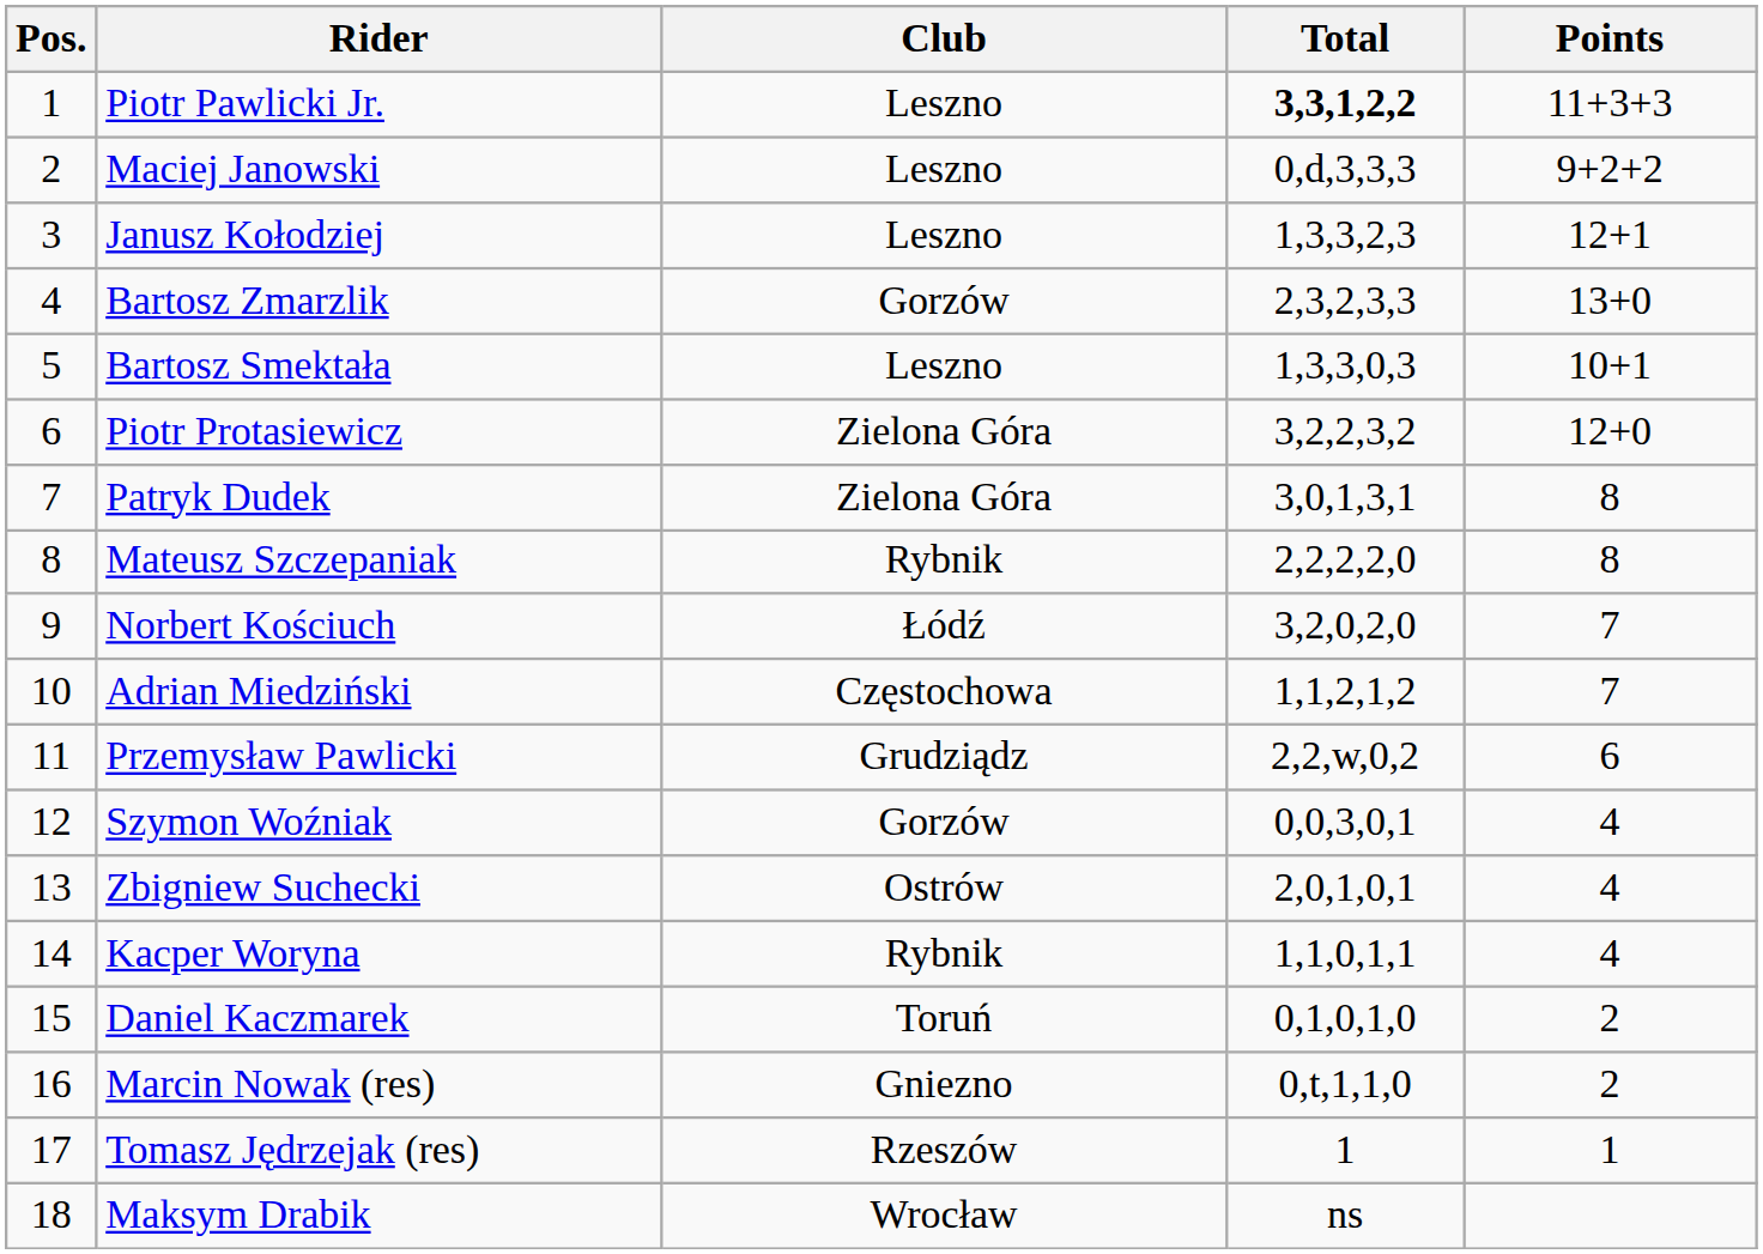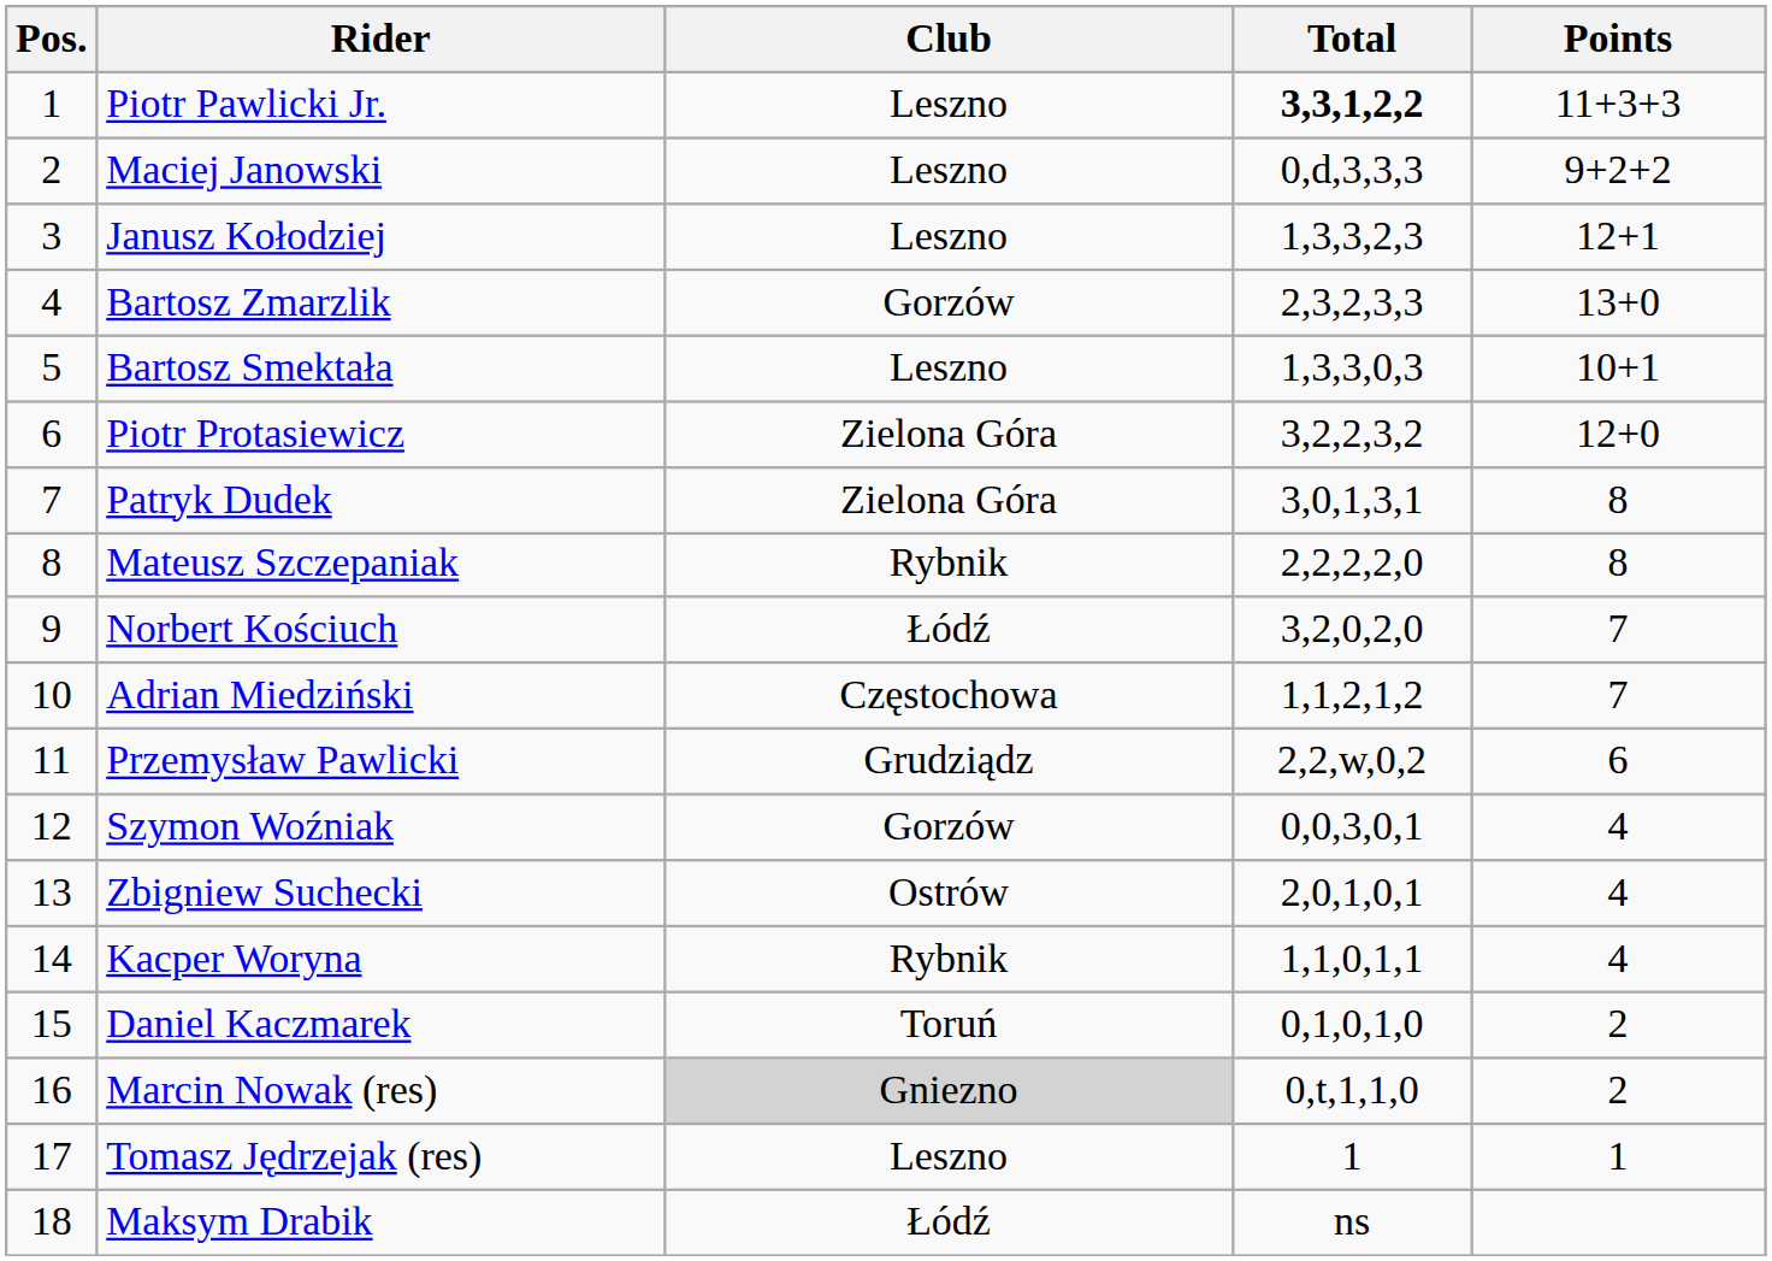 <table class=wikitable style="font-size:93%;">
 <tr>
 <th width=25px>Pos.</th>
 <th width=200px>Rider</th>
 <th width=200px>Club</th>
 <th width=80px>Total</th>
 <th width=100px>Points</th>
 </tr>
 <tr align=center>
 <td>1</td>
 <td align=left><a href='#'>Piotr Pawlicki Jr.</a></td>
 <td>Leszno</td>
 <td><strong>3,3,1,2,2</strong></td>
 <td>11+3+3</td>
 </tr>
 <tr align=center>
 <td>2</td>
 <td align=left><a href='#'>Maciej Janowski</a></td>
 <td>Leszno</td>
 <td>0,d,3,3,3</td>
 <td>9+2+2</td>
 </tr>
 <tr align=center>
 <td>3</td>
 <td align=left><a href='#'>Janusz Kołodziej</a></td>
 <td>Leszno</td>
 <td>1,3,3,2,3</td>
 <td>12+1</td>
 </tr>
 <tr align=center>
 <td>4</td>
 <td align=left><a href='#'>Bartosz Zmarzlik</a></td>
 <td>Gorzów</td>
 <td>2,3,2,3,3</td>
 <td>13+0</td>
 </tr>
 <tr align=center>
 <td>5</td>
 <td align=left><a href='#'>Bartosz Smektała</a></td>
 <td>Leszno</td>
 <td>1,3,3,0,3</td>
 <td>10+1</td>
 </tr>
 <tr align=center>
 <td>6</td>
 <td align=left><a href='#'>Piotr Protasiewicz</a></td>
 <td>Zielona Góra</td>
 <td>3,2,2,3,2</td>
 <td>12+0</td>
 </tr>
 <tr align=center>
 <td>7</td>
 <td align=left><a href='#'>Patryk Dudek</a></td>
 <td>Zielona Góra</td>
 <td>3,0,1,3,1</td>
 <td>8</td>
 </tr>
 <tr align=center>
 <td>8</td>
 <td align=left><a href='#'>Mateusz Szczepaniak</a></td>
 <td>Rybnik</td>
 <td>2,2,2,2,0</td>
 <td>8</td>
 </tr>
 <tr align=center>
 <td>9</td>
 <td align=left><a href='#'>Norbert Kościuch</a></td>
 <td>Łódź</td>
 <td>3,2,0,2,0</td>
 <td>7</td>
 </tr>
 <tr align=center>
 <td>10</td>
 <td align=left><a href='#'>Adrian Miedziński</a></td>
 <td>Częstochowa</td>
 <td>1,1,2,1,2</td>
 <td>7</td>
 </tr>
 <tr align=center>
 <td>11</td>
 <td align=left><a href='#'>Przemysław Pawlicki</a></td>
 <td>Grudziądz</td>
 <td>2,2,w,0,2</td>
 <td>6</td>
 </tr>
 <tr align=center>
 <td>12</td>
 <td align=left><a href='#'>Szymon Woźniak</a></td>
 <td>Gorzów</td>
 <td>0,0,3,0,1</td>
 <td>4</td>
 </tr>
 <tr align=center>
 <td>13</td>
 <td align=left><a href='#'>Zbigniew Suchecki</a></td>
 <td>Ostrów</td>
 <td>2,0,1,0,1</td>
 <td>4</td>
 </tr>
 <tr align=center>
 <td>14</td>
 <td align=left><a href='#'>Kacper Woryna</a></td>
 <td>Rybnik</td>
 <td>1,1,0,1,1</td>
 <td>4</td>
 </tr>
 <tr align=center>
 <td>15</td>
 <td align=left><a href='#'>Daniel Kaczmarek</a></td>
 <td>Toruń</td>
 <td>0,1,0,1,0</td>
 <td>2</td>
 </tr>
 <tr align=center>
 <td>16</td>
 <td align=left><a href='#'>Marcin Nowak</a> (res)</td>
-<td>Gniezno</td>
+<td style="background: lightgrey;">Gniezno</td>
 <td>0,t,1,1,0</td>
 <td>2</td>
 </tr>
 <tr align=center>
 <td>17</td>
 <td align=left><a href='#'>Tomasz Jędrzejak</a> (res)</td>
-<td>Rzeszów</td>
+<td>Leszno</td>
 <td>1</td>
 <td>1</td>
 </tr>
 <tr align=center>
 <td>18</td>
 <td align=left><a href='#'>Maksym Drabik</a></td>
-<td>Wrocław</td>
+<td>Łódź</td>
 <td>ns</td>
 <td></td>
 </tr>
 </table>
